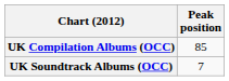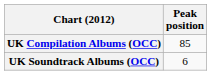 <table class="wikitable sortable plainrowheaders" style="text-align:center">
 <tr>
 <th scope="col">Chart (2012)</th>
 <th scope="col">Peak<br>position</th>
 </tr>
 <tr>
 <th scope="row">UK <a href='#'>Compilation Albums</a> (<a href='#'>OCC</a>)</th>
 <td>85</td>
 </tr>
 <tr>
 <th scope="row">UK Soundtrack Albums (<a href='#'>OCC</a>)</th>
-<td>7</td>
+<td>6</td>
 </tr>
 </table>
